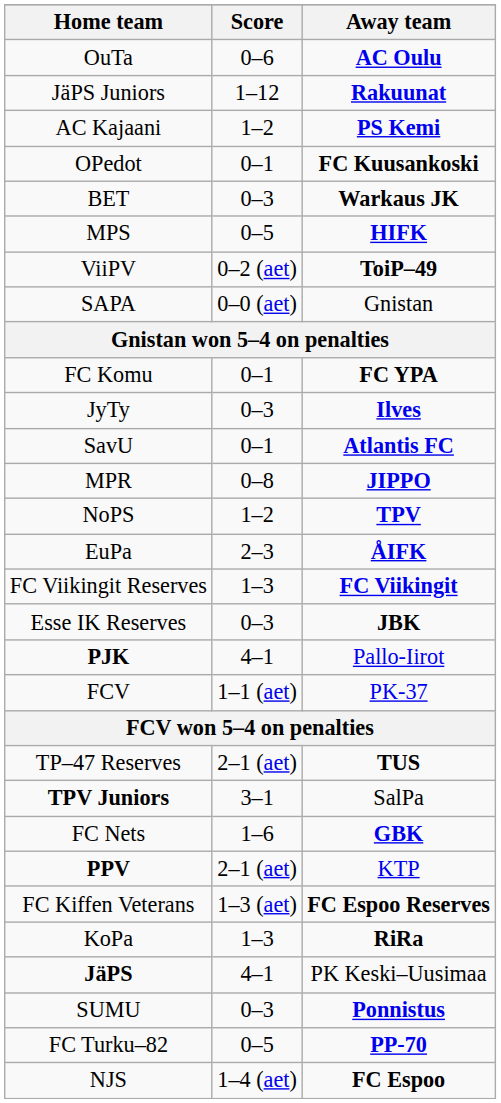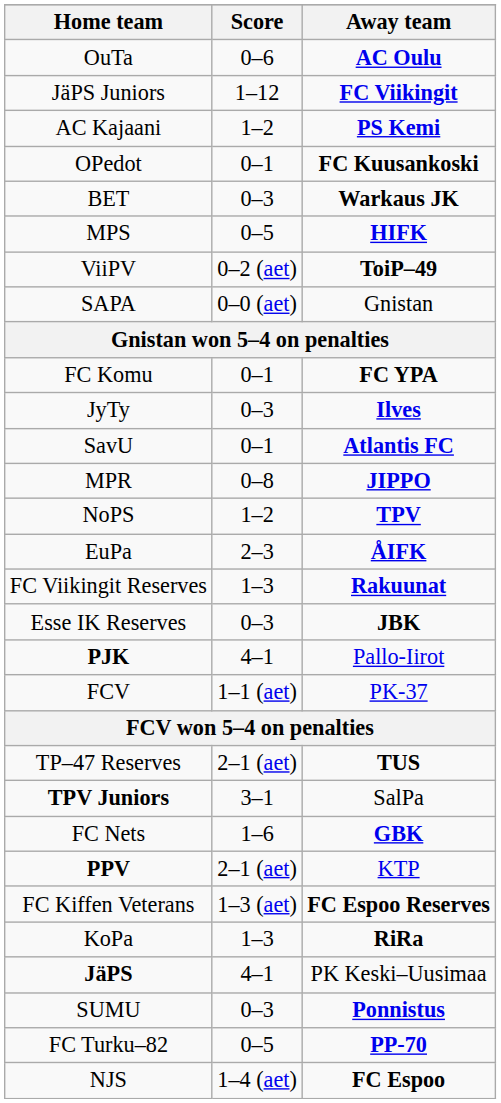 <table class="wikitable" style="text-align: center">
 <tr>
 </tr>
 <tr>
 <th>Home team</th>
 <th>Score</th>
 <th>Away team</th>
 </tr>
 <tr>
 <td>OuTa</td>
 <td>0–6</td>
 <td><strong><a href='#'>AC Oulu</a></strong></td>
 </tr>
 <tr>
 <td>JäPS Juniors</td>
 <td>1–12</td>
-<td><strong><a href='#'>Rakuunat</a></strong></td>
+<td><strong><a href='#'>FC Viikingit</a></strong></td>
 </tr>
 <tr>
 <td>AC Kajaani</td>
 <td>1–2</td>
 <td><strong><a href='#'>PS Kemi</a></strong></td>
 </tr>
 <tr>
 <td>OPedot</td>
 <td>0–1</td>
 <td><strong>FC Kuusankoski</strong></td>
 </tr>
 <tr>
 <td>BET</td>
 <td>0–3</td>
 <td><strong>Warkaus JK</strong></td>
 </tr>
 <tr>
 <td>MPS</td>
 <td>0–5</td>
 <td><strong><a href='#'>HIFK</a></strong></td>
 </tr>
 <tr>
 <td>ViiPV</td>
 <td>0–2 (<a href='#'>aet</a>)</td>
 <td><strong>ToiP–49</strong></td>
 </tr>
 <tr>
 <td>SAPA</td>
 <td>0–0 (<a href='#'>aet</a>)</td>
 <td>Gnistan</td>
 </tr>
 <tr>
 <th colspan=3>Gnistan won 5–4 on penalties</th>
 </tr>
 <tr>
 <td>FC Komu</td>
 <td>0–1</td>
 <td><strong>FC YPA</strong></td>
 </tr>
 <tr>
 <td>JyTy</td>
 <td>0–3</td>
 <td><strong><a href='#'>Ilves</a></strong></td>
 </tr>
 <tr>
 <td>SavU</td>
 <td>0–1</td>
 <td><strong><a href='#'>Atlantis FC</a></strong></td>
 </tr>
 <tr>
 <td>MPR</td>
 <td>0–8</td>
 <td><strong><a href='#'>JIPPO</a></strong></td>
 </tr>
 <tr>
 <td>NoPS</td>
 <td>1–2</td>
 <td><strong><a href='#'>TPV</a></strong></td>
 </tr>
 <tr>
 <td>EuPa</td>
 <td>2–3</td>
 <td><strong><a href='#'>ÅIFK</a></strong></td>
 </tr>
 <tr>
 <td>FC Viikingit Reserves</td>
 <td>1–3</td>
-<td><strong><a href='#'>FC Viikingit</a></strong></td>
+<td><strong><a href='#'>Rakuunat</a></strong></td>
 </tr>
 <tr>
 <td>Esse IK Reserves</td>
 <td>0–3</td>
 <td><strong>JBK</strong></td>
 </tr>
 <tr>
 <td><strong>PJK</strong></td>
 <td>4–1</td>
 <td><a href='#'>Pallo-Iirot</a></td>
 </tr>
 <tr>
 <td>FCV</td>
 <td>1–1 (<a href='#'>aet</a>)</td>
 <td><a href='#'>PK-37</a></td>
 </tr>
 <tr>
 <th colspan=3>FCV won 5–4 on penalties</th>
 </tr>
 <tr>
 <td>TP–47 Reserves</td>
 <td>2–1 (<a href='#'>aet</a>)</td>
 <td><strong>TUS</strong></td>
 </tr>
 <tr>
 <td><strong>TPV Juniors</strong></td>
 <td>3–1</td>
 <td>SalPa</td>
 </tr>
 <tr>
 <td>FC Nets</td>
 <td>1–6</td>
 <td><strong><a href='#'>GBK</a></strong></td>
 </tr>
 <tr>
 <td><strong>PPV</strong></td>
 <td>2–1 (<a href='#'>aet</a>)</td>
 <td><a href='#'>KTP</a></td>
 </tr>
 <tr>
 <td>FC Kiffen Veterans</td>
 <td>1–3 (<a href='#'>aet</a>)</td>
 <td><strong>FC Espoo Reserves</strong></td>
 </tr>
 <tr>
 <td>KoPa</td>
 <td>1–3</td>
 <td><strong>RiRa</strong></td>
 </tr>
 <tr>
 <td><strong>JäPS</strong></td>
 <td>4–1</td>
 <td>PK Keski–Uusimaa</td>
 </tr>
 <tr>
 <td>SUMU</td>
 <td>0–3</td>
 <td><strong><a href='#'>Ponnistus</a></strong></td>
 </tr>
 <tr>
 <td>FC Turku–82</td>
 <td>0–5</td>
 <td><strong><a href='#'>PP-70</a></strong></td>
 </tr>
 <tr>
 <td>NJS</td>
 <td>1–4 (<a href='#'>aet</a>)</td>
 <td><strong>FC Espoo</strong></td>
 </tr>
 </table>
